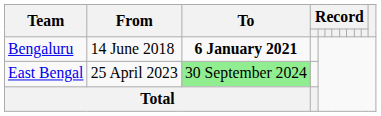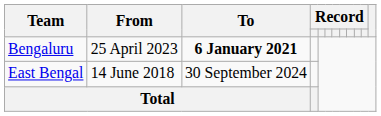 <table class="wikitable" style="text-align: center">
 <tr>
 <th rowspan="2">Team</th>
 <th rowspan="2">From</th>
 <th rowspan="2">To</th>
 <th colspan="8">Record</th>
 <th rowspan="2"></th>
 </tr>
 <tr>
 <th></th>
 <th></th>
 <th></th>
 <th></th>
 <th></th>
 <th></th>
 <th></th>
 <th></th>
 </tr>
 <tr>
 <td align=left><a href='#'>Bengaluru</a></td>
-<td align=left>14 June 2018</td>
+<td align=left>25 April 2023</td>
 <td algin=left><strong>6 January 2021<br></strong></td>
 <td></td>
 </tr>
 <tr>
 <td align=left><a href='#'>East Bengal</a></td>
-<td align=left>25 April 2023</td>
-<td algin=left style="background: lightgreen;">30 September 2024<br></td>
+<td align=left>14 June 2018</td>
+<td algin=left>30 September 2024<br></td>
 <td></td>
 </tr>
 <tr>
 <th colspan="3">Total<br></th>
 <th></th>
 </tr>
 </table>
